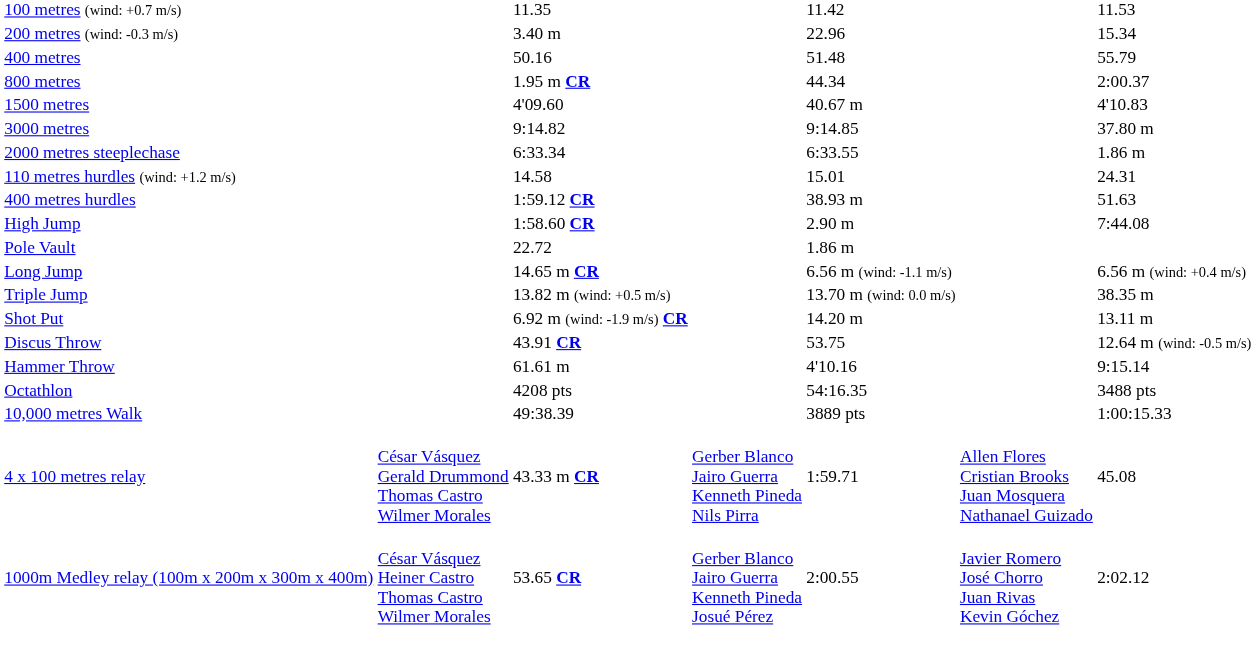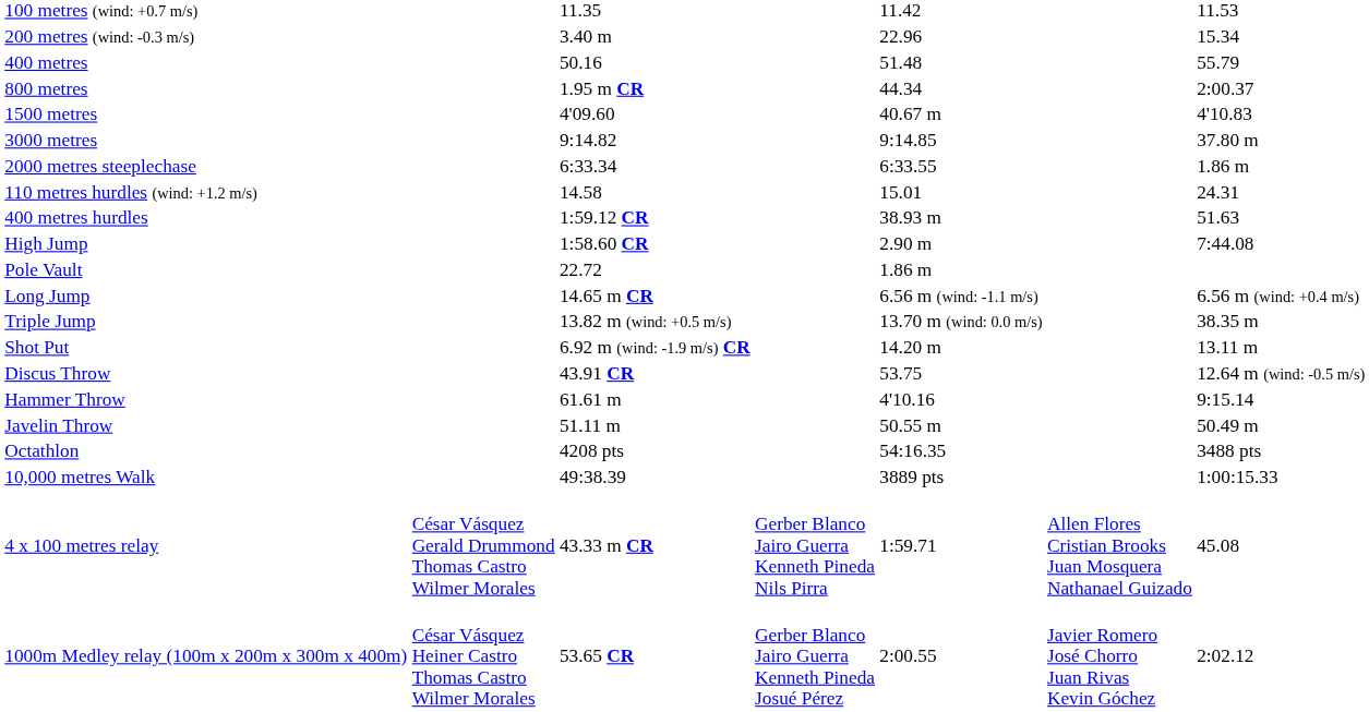 <table>
 <tr>
 <td><a href='#'>100 metres</a> <small>(wind: +0.7 m/s)</small></td>
 <td></td>
 <td>11.35</td>
 <td></td>
 <td>11.42</td>
 <td></td>
 <td>11.53</td>
 </tr>
 <tr>
 <td><a href='#'>200 metres</a> <small>(wind: -0.3 m/s)</small></td>
 <td></td>
 <td>3.40 m</td>
 <td></td>
 <td>22.96</td>
 <td></td>
 <td>15.34</td>
 </tr>
 <tr>
 <td><a href='#'>400 metres</a></td>
 <td></td>
 <td>50.16</td>
 <td></td>
 <td>51.48</td>
 <td></td>
 <td>55.79</td>
 </tr>
 <tr>
 <td><a href='#'>800 metres</a></td>
 <td></td>
 <td>1.95 m <a href='#'><strong>CR</strong></a></td>
 <td></td>
 <td>44.34</td>
 <td></td>
 <td>2:00.37</td>
 </tr>
 <tr>
 <td><a href='#'>1500 metres</a></td>
 <td></td>
 <td>4'09.60</td>
 <td></td>
 <td>40.67 m</td>
 <td></td>
 <td>4'10.83</td>
 </tr>
 <tr>
 <td><a href='#'>3000 metres</a></td>
 <td></td>
 <td>9:14.82</td>
 <td></td>
 <td>9:14.85</td>
 <td></td>
 <td>37.80 m</td>
 </tr>
 <tr>
 <td><a href='#'>2000 metres steeplechase</a></td>
 <td></td>
 <td>6:33.34</td>
 <td></td>
 <td>6:33.55</td>
 <td></td>
 <td>1.86 m</td>
 </tr>
 <tr>
 <td><a href='#'>110 metres hurdles</a> <small>(wind: +1.2 m/s)</small></td>
 <td></td>
 <td>14.58</td>
 <td></td>
 <td>15.01</td>
 <td></td>
 <td>24.31</td>
 </tr>
 <tr>
 <td><a href='#'>400 metres hurdles</a></td>
 <td></td>
 <td>1:59.12 <a href='#'><strong>CR</strong></a></td>
 <td></td>
 <td>38.93 m</td>
 <td></td>
 <td>51.63</td>
 </tr>
 <tr>
 <td><a href='#'>High Jump</a></td>
 <td></td>
 <td>1:58.60 <a href='#'><strong>CR</strong></a></td>
 <td></td>
 <td>2.90 m</td>
 <td></td>
 <td>7:44.08</td>
 </tr>
 <tr>
 <td><a href='#'>Pole Vault</a></td>
 <td></td>
 <td>22.72</td>
 <td></td>
 <td>1.86 m</td>
 <td></td>
 <td></td>
 </tr>
 <tr>
 <td><a href='#'>Long Jump</a></td>
 <td></td>
 <td>14.65 m <a href='#'><strong>CR</strong></a></td>
 <td></td>
 <td>6.56 m <small>(wind: -1.1 m/s)</small></td>
 <td></td>
 <td>6.56 m <small>(wind: +0.4 m/s)</small></td>
 </tr>
 <tr>
 <td><a href='#'>Triple Jump</a></td>
 <td></td>
 <td>13.82 m <small>(wind: +0.5 m/s)</small></td>
 <td></td>
 <td>13.70 m <small>(wind: 0.0 m/s)</small></td>
 <td></td>
 <td>38.35 m</td>
 </tr>
 <tr>
 <td><a href='#'>Shot Put</a></td>
 <td></td>
 <td>6.92 m <small>(wind: -1.9 m/s)</small> <a href='#'><strong>CR</strong></a></td>
 <td></td>
 <td>14.20 m</td>
 <td></td>
 <td>13.11 m</td>
 </tr>
 <tr>
 <td><a href='#'>Discus Throw</a></td>
 <td></td>
 <td>43.91 <a href='#'><strong>CR</strong></a></td>
 <td></td>
 <td>53.75</td>
 <td></td>
 <td>12.64 m <small>(wind: -0.5 m/s)</small></td>
 </tr>
 <tr>
 <td><a href='#'>Hammer Throw</a></td>
 <td></td>
 <td>61.61 m</td>
 <td></td>
 <td>4'10.16</td>
 <td></td>
 <td>9:15.14</td>
 </tr>
 <tr>
+<td><a href='#'>Javelin Throw</a></td>
+<td></td>
+<td>51.11 m</td>
+<td></td>
+<td>50.55 m</td>
+<td></td>
+<td>50.49 m</td>
+</tr>
+<tr>
 <td><a href='#'>Octathlon</a></td>
 <td></td>
 <td>4208 pts</td>
 <td></td>
 <td>54:16.35</td>
 <td></td>
 <td>3488 pts</td>
 </tr>
 <tr>
 <td><a href='#'>10,000 metres Walk</a></td>
 <td></td>
 <td>49:38.39</td>
 <td></td>
 <td>3889 pts</td>
 <td></td>
 <td>1:00:15.33</td>
 </tr>
 <tr>
 <td><a href='#'>4 x 100 metres relay</a></td>
 <td> <br> <a href='#'>César Vásquez</a> <br> <a href='#'>Gerald Drummond</a> <br> <a href='#'>Thomas Castro</a> <br> <a href='#'>Wilmer Morales</a></td>
 <td>43.33 m <a href='#'><strong>CR</strong></a></td>
 <td> <br> <a href='#'>Gerber Blanco</a> <br> <a href='#'>Jairo Guerra</a> <br> <a href='#'>Kenneth Pineda</a> <br> <a href='#'>Nils Pirra</a></td>
 <td>1:59.71</td>
 <td> <br> <a href='#'>Allen Flores</a> <br> <a href='#'>Cristian Brooks</a> <br> <a href='#'>Juan Mosquera</a> <br> <a href='#'>Nathanael Guizado</a></td>
 <td>45.08</td>
 </tr>
 <tr>
 <td><a href='#'>1000m Medley relay (100m x 200m x 300m x 400m)</a></td>
 <td> <br> <a href='#'>César Vásquez</a> <br> <a href='#'>Heiner Castro</a> <br> <a href='#'>Thomas Castro</a> <br> <a href='#'>Wilmer Morales</a></td>
 <td>53.65 <a href='#'><strong>CR</strong></a></td>
 <td> <br> <a href='#'>Gerber Blanco</a> <br> <a href='#'>Jairo Guerra</a> <br> <a href='#'>Kenneth Pineda</a> <br> <a href='#'>Josué Pérez</a></td>
 <td>2:00.55</td>
 <td> <br> <a href='#'>Javier Romero</a> <br> <a href='#'>José Chorro</a> <br> <a href='#'>Juan Rivas</a> <br> <a href='#'>Kevin Góchez</a></td>
 <td>2:02.12</td>
 </tr>
 </table>
